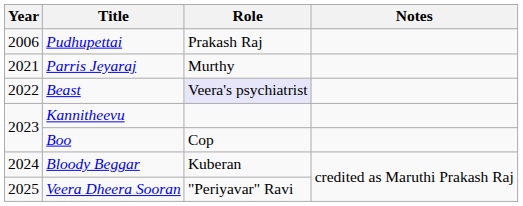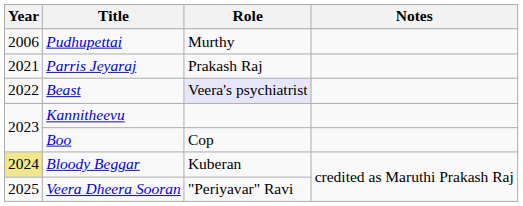 <table class="wikitable plainrowheaders sortable" style="margin-right: 0;">
 <tr>
 <th scope="col">Year</th>
 <th scope="col">Title</th>
 <th scope="col">Role</th>
 <th scope="col">Notes</th>
 </tr>
 <tr>
 <td>2006</td>
 <td><em><a href='#'>Pudhupettai</a></em></td>
-<td>Prakash Raj</td>
+<td>Murthy</td>
 <td></td>
 </tr>
 <tr>
 <td>2021</td>
 <td><em><a href='#'>Parris Jeyaraj</a></em></td>
-<td>Murthy</td>
+<td>Prakash Raj</td>
 <td></td>
 </tr>
 <tr>
 <td>2022</td>
 <td><em><a href='#'>Beast</a></em></td>
 <td style="background: lavender;">Veera's psychiatrist</td>
 <td></td>
 </tr>
 <tr>
 <td rowspan="2">2023</td>
 <td><em><a href='#'>Kannitheevu</a></em></td>
 <td></td>
 <td></td>
 </tr>
 <tr>
 <td><em><a href='#'>Boo</a></em></td>
 <td>Cop</td>
 <td></td>
 </tr>
 <tr>
-<td>2024</td>
+<td style="background: khaki;">2024</td>
 <td><em><a href='#'>Bloody Beggar</a></em></td>
 <td>Kuberan</td>
 <td rowspan="2">credited as Maruthi Prakash Raj</td>
 </tr>
 <tr>
 <td>2025</td>
 <td><em><a href='#'>Veera Dheera Sooran</a></em></td>
 <td>"Periyavar" Ravi</td>
 </tr>
 </table>
